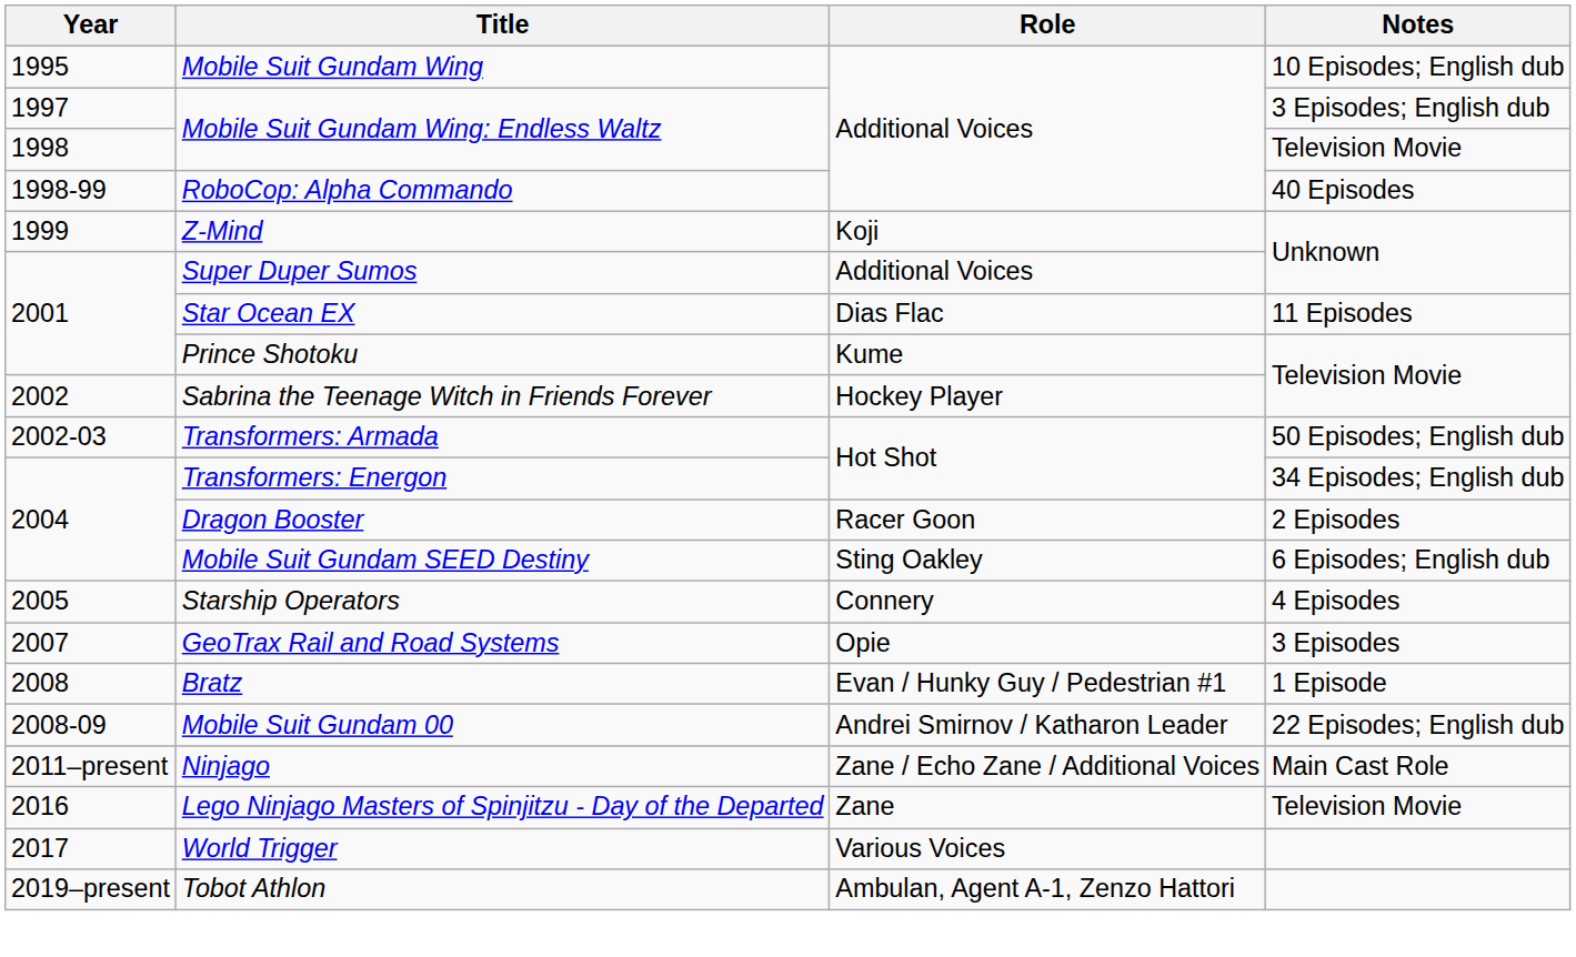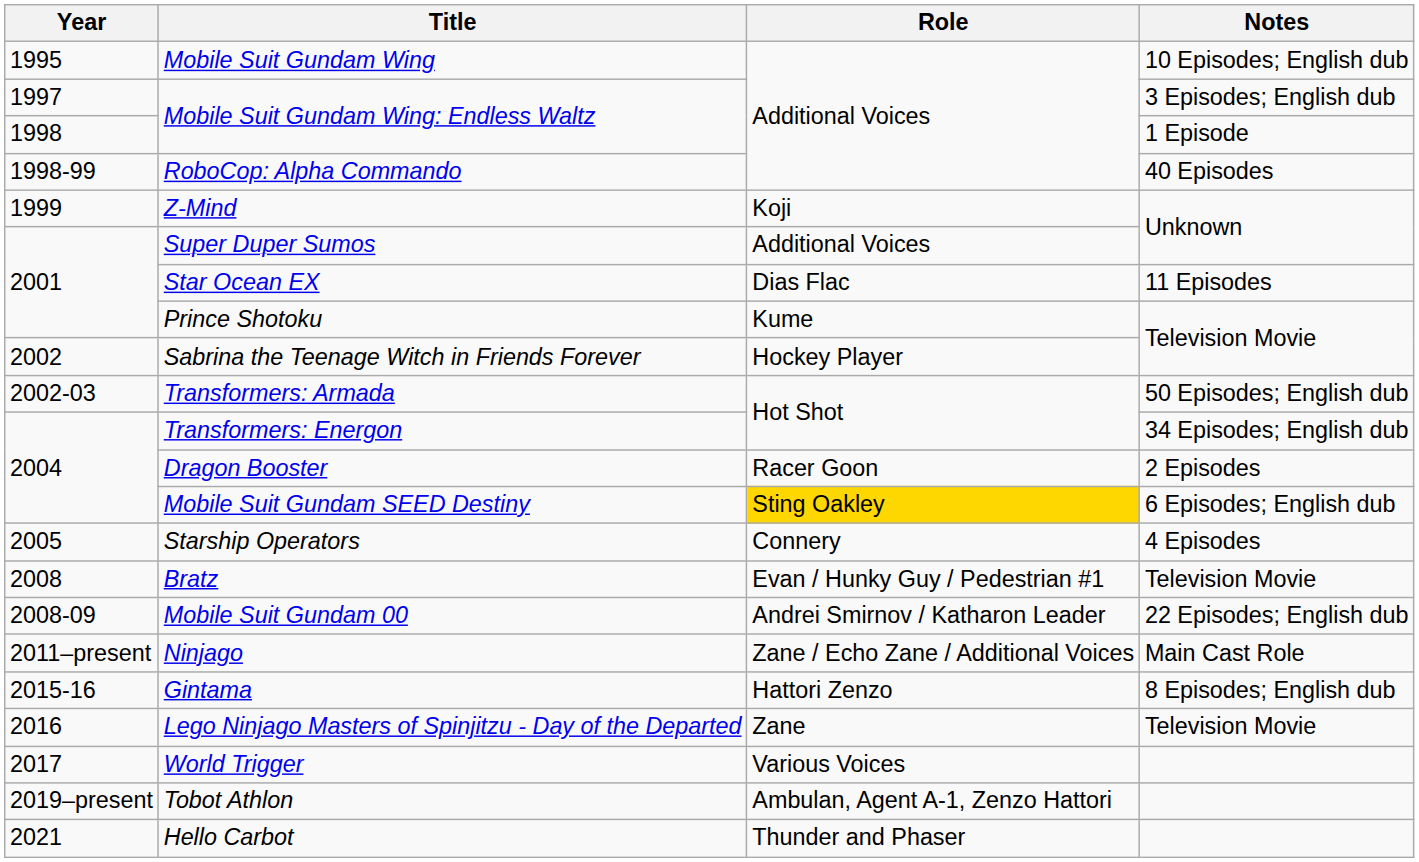 <table class="wikitable sortable">
 <tr>
 <th>Year</th>
 <th>Title</th>
 <th>Role</th>
 <th>Notes</th>
 </tr>
 <tr>
 <td>1995</td>
 <td><em><a href='#'>Mobile Suit Gundam Wing</a></em></td>
 <td rowspan="4">Additional Voices</td>
 <td>10 Episodes; English dub</td>
 </tr>
 <tr>
 <td>1997</td>
 <td rowspan="2"><em><a href='#'>Mobile Suit Gundam Wing: Endless Waltz</a></em></td>
 <td>3 Episodes; English dub</td>
 </tr>
 <tr>
 <td>1998</td>
-<td>Television Movie</td>
+<td>1 Episode</td>
 </tr>
 <tr>
 <td>1998-99</td>
 <td><em><a href='#'>RoboCop: Alpha Commando</a></em></td>
 <td>40 Episodes</td>
 </tr>
 <tr>
 <td>1999</td>
 <td><em><a href='#'>Z-Mind</a></em></td>
 <td>Koji</td>
 <td rowspan="2">Unknown</td>
 </tr>
 <tr>
 <td rowspan="3">2001</td>
 <td><em><a href='#'>Super Duper Sumos</a></em></td>
 <td>Additional Voices</td>
 </tr>
 <tr>
 <td><em><a href='#'>Star Ocean EX</a></em></td>
 <td>Dias Flac</td>
 <td>11 Episodes</td>
 </tr>
 <tr>
 <td><em>Prince Shotoku</em></td>
 <td>Kume</td>
 <td rowspan="2">Television Movie</td>
 </tr>
 <tr>
 <td>2002</td>
 <td><em>Sabrina the Teenage Witch in Friends Forever</em></td>
 <td>Hockey Player</td>
 </tr>
 <tr>
 <td>2002-03</td>
 <td><em><a href='#'>Transformers: Armada</a></em></td>
 <td rowspan="2">Hot Shot</td>
 <td>50 Episodes; English dub</td>
 </tr>
 <tr>
 <td rowspan="3">2004</td>
 <td><em><a href='#'>Transformers: Energon</a></em></td>
 <td>34 Episodes; English dub</td>
 </tr>
 <tr>
 <td><em><a href='#'>Dragon Booster</a></em></td>
 <td>Racer Goon</td>
 <td>2 Episodes</td>
 </tr>
 <tr>
 <td><em><a href='#'>Mobile Suit Gundam SEED Destiny</a></em></td>
-<td>Sting Oakley</td>
+<td style="background: gold;">Sting Oakley</td>
 <td>6 Episodes; English dub</td>
 </tr>
 <tr>
 <td>2005</td>
 <td><em>Starship Operators</em></td>
 <td>Connery</td>
 <td>4 Episodes</td>
 </tr>
 <tr>
-<td>2007</td>
-<td><em><a href='#'>GeoTrax Rail and Road Systems</a></em></td>
-<td>Opie</td>
-<td>3 Episodes</td>
-</tr>
-<tr>
 <td>2008</td>
 <td><em><a href='#'>Bratz</a></em></td>
 <td>Evan / Hunky Guy / Pedestrian #1</td>
-<td>1 Episode</td>
+<td>Television Movie</td>
 </tr>
 <tr>
 <td>2008-09</td>
 <td><em><a href='#'>Mobile Suit Gundam 00</a></em></td>
 <td>Andrei Smirnov / Katharon Leader</td>
 <td>22 Episodes; English dub</td>
 </tr>
 <tr>
 <td>2011–present</td>
 <td><em><a href='#'>Ninjago</a></em></td>
 <td>Zane / Echo Zane / Additional Voices</td>
 <td>Main Cast Role</td>
+</tr>
+<tr>
+<td>2015-16</td>
+<td><em><a href='#'>Gintama</a></em></td>
+<td>Hattori Zenzo</td>
+<td>8 Episodes; English dub</td>
 </tr>
 <tr>
 <td>2016</td>
 <td><em><a href='#'>Lego Ninjago Masters of Spinjitzu - Day of the Departed</a></em></td>
 <td>Zane</td>
 <td>Television Movie</td>
 </tr>
 <tr>
 <td>2017</td>
 <td><em><a href='#'>World Trigger</a></em></td>
 <td>Various Voices</td>
 <td></td>
 </tr>
 <tr>
 <td>2019–present</td>
 <td><em>Tobot Athlon</em></td>
 <td>Ambulan, Agent A-1, Zenzo Hattori</td>
 <td></td>
 </tr>
+<tr>
+<td>2021</td>
+<td><em>Hello Carbot</em></td>
+<td>Thunder and Phaser</td>
+<td></td>
+</tr>
 </table>
